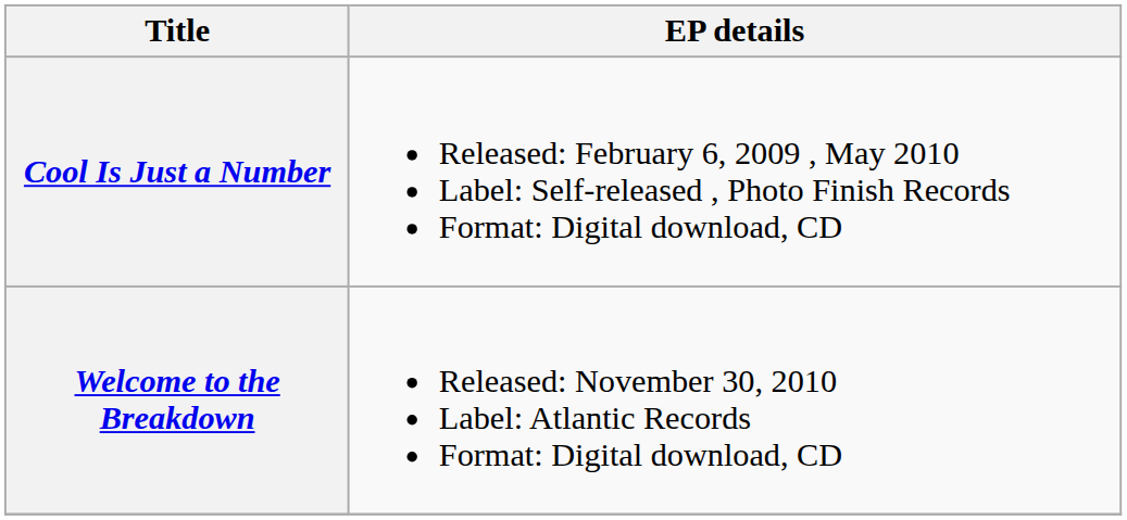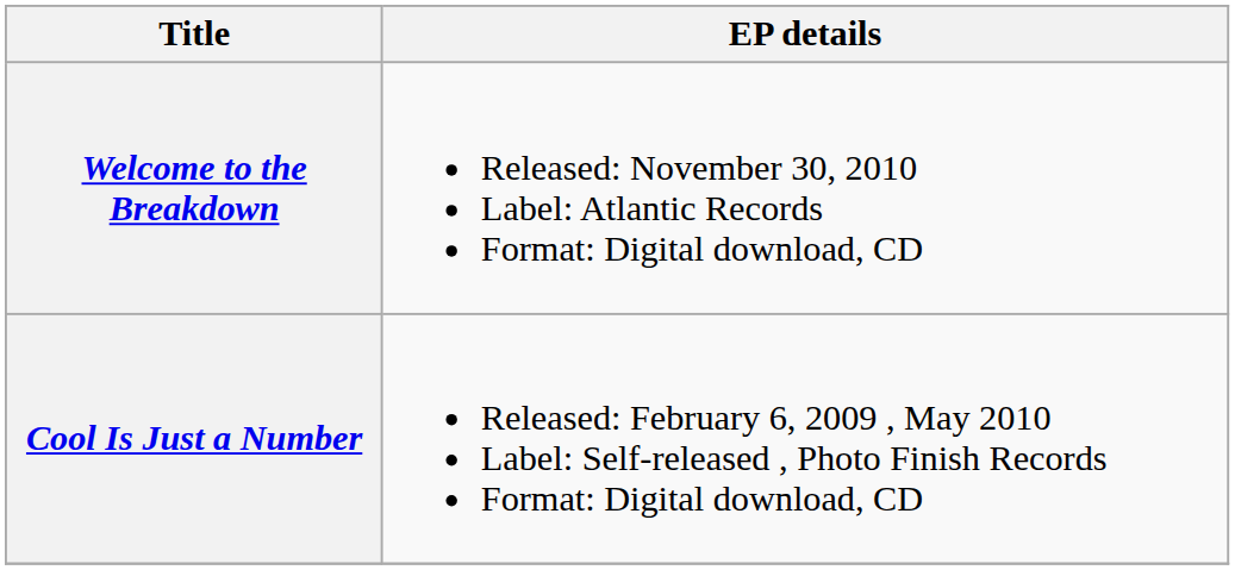 <table class="wikitable plainrowheaders">
 <tr>
 <th scope="col" style="width:10em;">Title</th>
 <th scope="col" style="width:23em;">EP details</th>
 </tr>
 <tr>
+<th scope="row"><em><a href='#'>Welcome to the Breakdown</a></em></th>
+<td><br><ul><li>Released: November 30, 2010</li><li>Label: Atlantic Records</li><li>Format: Digital download, CD</li></ul></td>
+</tr>
+<tr>
 <th scope="row"><em><a href='#'>Cool Is Just a Number</a></em></th>
 <td><br><ul><li>Released: February 6, 2009 , May 2010 </li><li>Label: Self-released , Photo Finish Records </li><li>Format: Digital download, CD</li></ul></td>
 </tr>
 <tr>
-<th scope="row"><em><a href='#'>Welcome to the Breakdown</a></em></th>
-<td><br><ul><li>Released: November 30, 2010</li><li>Label: Atlantic Records</li><li>Format: Digital download, CD</li></ul></td>
-</tr>
-<tr>
 </tr>
 </table>
